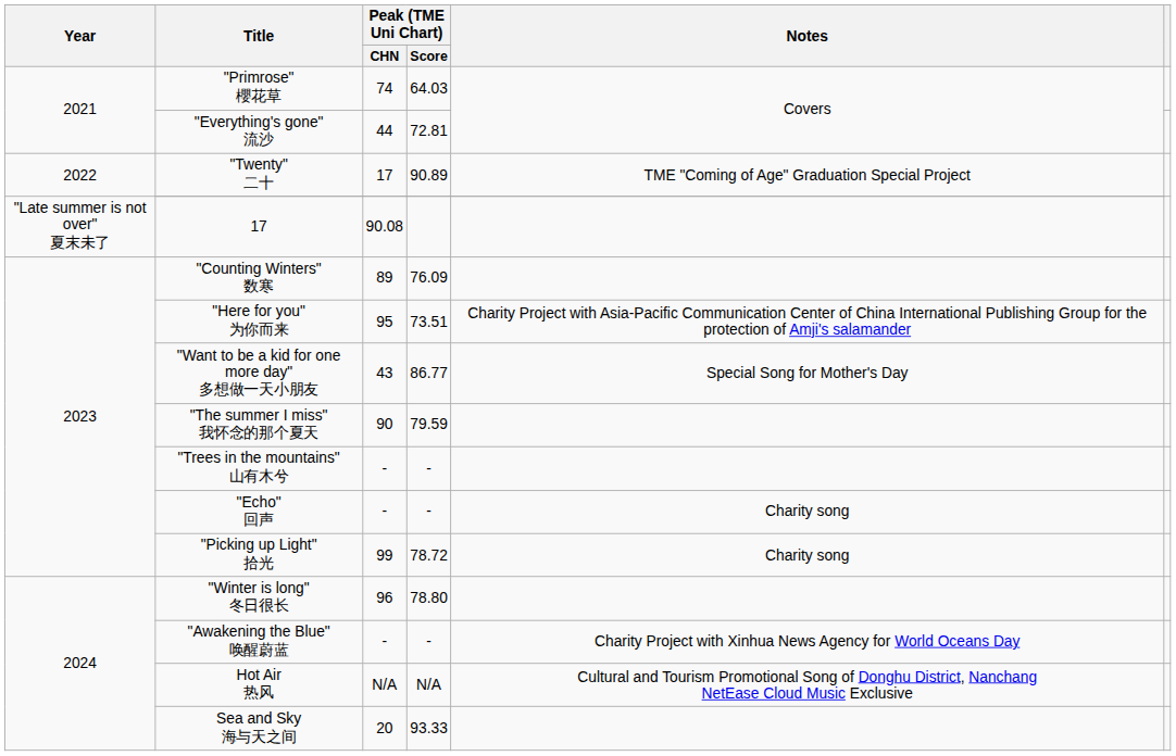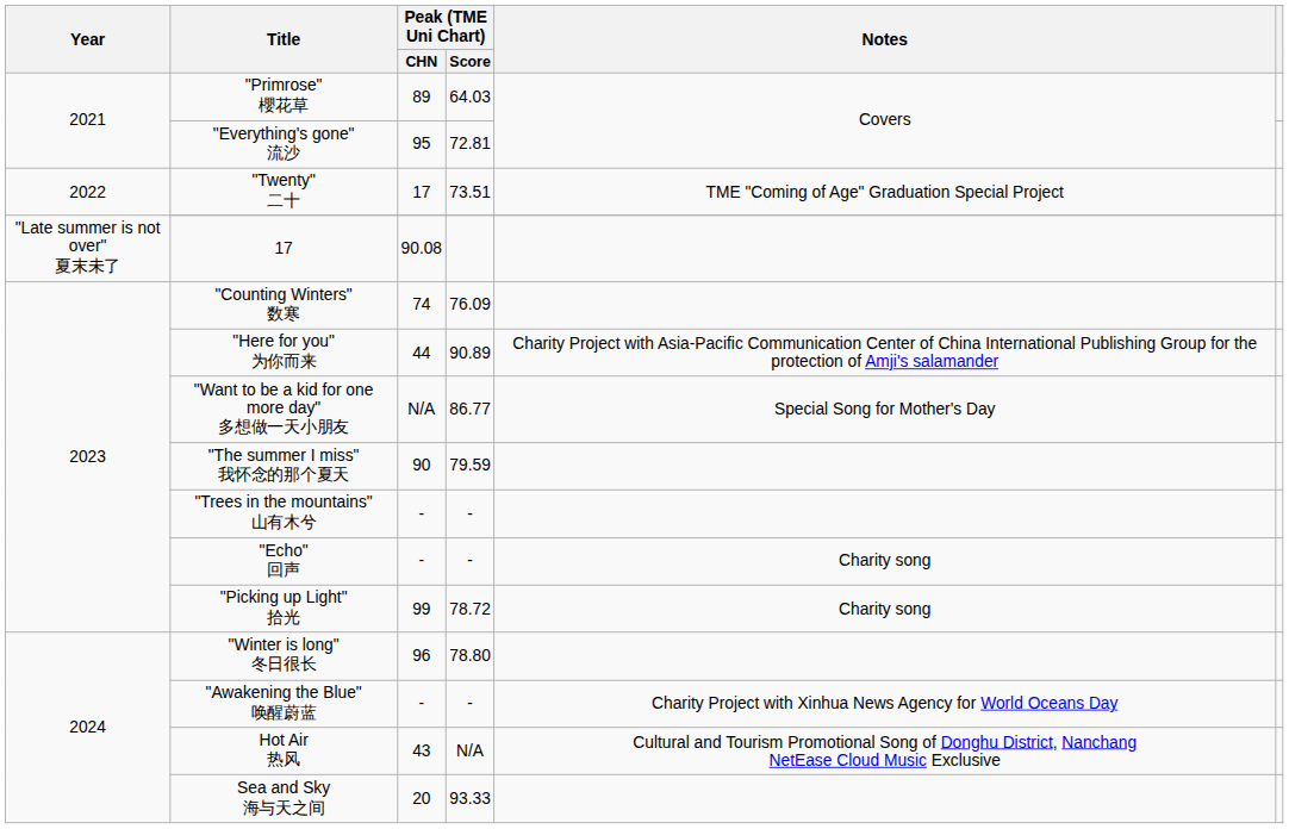 <table class="wikitable plainrowheaders" style="text-align:center">
 <tr>
 <th scope="col" rowspan="2">Year</th>
 <th scope="col" rowspan="2">Title</th>
 <th scope="col" colspan="2">Peak (TME Uni Chart)</th>
 <th scope="col" rowspan="2">Notes</th>
 <th scope="col" rowspan="2"></th>
 </tr>
 <tr>
 <th scope="col" style="font-size:90%; width:2.5em">CHN</th>
 <th scope="col" style="font-size:90%; width:2.5em">Score</th>
 </tr>
 <tr>
 <td rowspan="2">2021</td>
 <td>"Primrose" <br> 櫻花草</td>
-<td>74</td>
+<td>89</td>
 <td>64.03</td>
 <td rowspan="2">Covers</td>
 <td></td>
 </tr>
 <tr>
 <td>"Everything's gone" <br> 流沙</td>
-<td>44</td>
+<td>95</td>
 <td>72.81</td>
 <td></td>
 </tr>
 <tr>
 <td rowspan="2">2022</td>
 <td>"Twenty"<br>二十</td>
 <td>17</td>
-<td>90.89</td>
+<td>73.51</td>
 <td>TME "Coming of Age" Graduation Special Project</td>
 <td></td>
 </tr>
 <tr>
 </tr>
 <tr>
 <td>"Late summer is not over"<br>夏末未了</td>
 <td>17</td>
 <td>90.08</td>
 <td></td>
 <td></td>
 </tr>
 <tr>
 <td rowspan="7">2023</td>
 <td>"Counting Winters" <br> 数寒</td>
-<td>89</td>
+<td>74</td>
 <td>76.09</td>
 <td></td>
 <td></td>
 </tr>
 <tr>
 <td>"Here for you"<br>为你而来</td>
-<td>95</td>
-<td>73.51</td>
+<td>44</td>
+<td>90.89</td>
 <td>Charity Project with Asia-Pacific Communication Center of China International Publishing Group for the protection of <a href='#'>Amji's salamander</a></td>
 <td></td>
 </tr>
 <tr>
 <td>"Want to be a kid for one more day"<br>多想做一天小朋友</td>
-<td>43</td>
+<td>N/A</td>
 <td>86.77</td>
 <td>Special Song for Mother's Day</td>
 <td></td>
 </tr>
 <tr>
 <td>"The summer I miss"<br>我怀念的那个夏天</td>
 <td>90</td>
 <td>79.59</td>
 <td></td>
 <td></td>
 </tr>
 <tr>
 <td>"Trees in the mountains"<br>山有木兮</td>
 <td>-</td>
 <td>-</td>
 <td></td>
 <td></td>
 </tr>
 <tr>
 <td>"Echo"<br>回声</td>
 <td>-</td>
 <td>-</td>
 <td>Charity song</td>
 <td></td>
 </tr>
 <tr>
 <td>"Picking up Light"<br>拾光</td>
 <td>99</td>
 <td>78.72</td>
 <td>Charity song</td>
 <td></td>
 </tr>
 <tr>
 <td rowspan="4">2024</td>
 <td>"Winter is long" <br> 冬日很长</td>
 <td>96</td>
 <td>78.80</td>
 <td></td>
 <td></td>
 </tr>
 <tr>
 <td>"Awakening the Blue" <br> 唤醒蔚蓝</td>
 <td>-</td>
 <td>-</td>
 <td>Charity Project with Xinhua News Agency for <a href='#'>World Oceans Day</a></td>
 <td></td>
 </tr>
 <tr>
 <td>Hot Air <br> 热风</td>
-<td>N/A</td>
+<td>43</td>
 <td>N/A</td>
 <td>Cultural and Tourism Promotional Song of <a href='#'>Donghu District</a>, <a href='#'>Nanchang</a> <br><a href='#'>NetEase Cloud Music</a> Exclusive</td>
 <td></td>
 </tr>
 <tr>
 <td>Sea and Sky <br> 海与天之间</td>
 <td>20</td>
 <td>93.33</td>
 <td></td>
 <td></td>
 </tr>
 </table>
